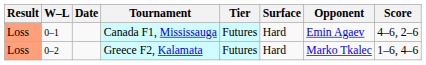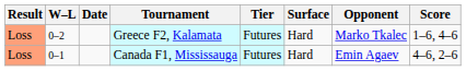 <table class="sortable wikitable">
 <tr>
 <th>Result</th>
 <th class="unsortable">W–L</th>
 <th>Date</th>
 <th>Tournament</th>
 <th>Tier</th>
 <th>Surface</th>
 <th>Opponent</th>
 <th class="unsortable">Score</th>
 </tr>
 <tr>
 <td style="background:#ffa07a;">Loss</td>
+<td><small>0–2</small></td>
+<td></td>
+<td style="background:#cffcff;">Greece F2, <a href='#'>Kalamata</a></td>
+<td style="background:#cffcff;">Futures</td>
+<td>Hard</td>
+<td> <a href='#'>Marko Tkalec</a></td>
+<td>1–6, 4–6</td>
+</tr>
+<tr>
+<td style="background:#ffa07a;">Loss</td>
 <td><small>0–1</small></td>
 <td></td>
 <td style="background:#cffcff;">Canada F1, <a href='#'>Mississauga</a></td>
 <td style="background:#cffcff;">Futures</td>
 <td>Hard</td>
 <td> <a href='#'>Emin Agaev</a></td>
 <td>4–6, 2–6</td>
 </tr>
-<tr>
-<td style="background:#ffa07a;">Loss</td>
-<td><small>0–2</small></td>
-<td></td>
-<td style="background:#cffcff;">Greece F2, <a href='#'>Kalamata</a></td>
-<td style="background:#cffcff;">Futures</td>
-<td>Hard</td>
-<td> <a href='#'>Marko Tkalec</a></td>
-<td>1–6, 4–6</td>
-</tr>
 </table>
